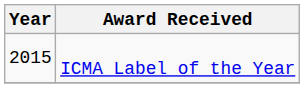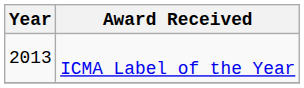 <table class="wikitable">
 <tr>
 <th>Year</th>
 <th>Award Received</th>
 </tr>
 <tr>
-<td>2015</td>
+<td>2013</td>
 <td><br><a href='#'>ICMA Label of the Year</a></td>
 </tr>
 <tr>
 </tr>
 </table>
